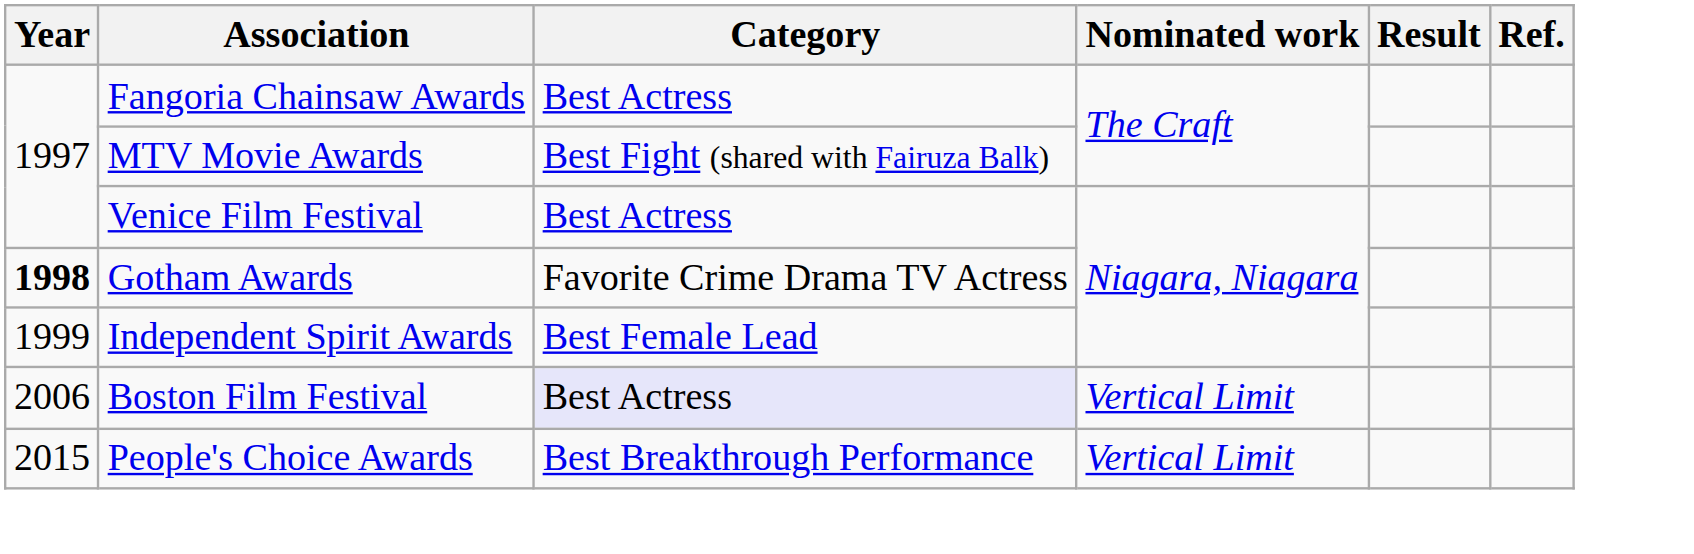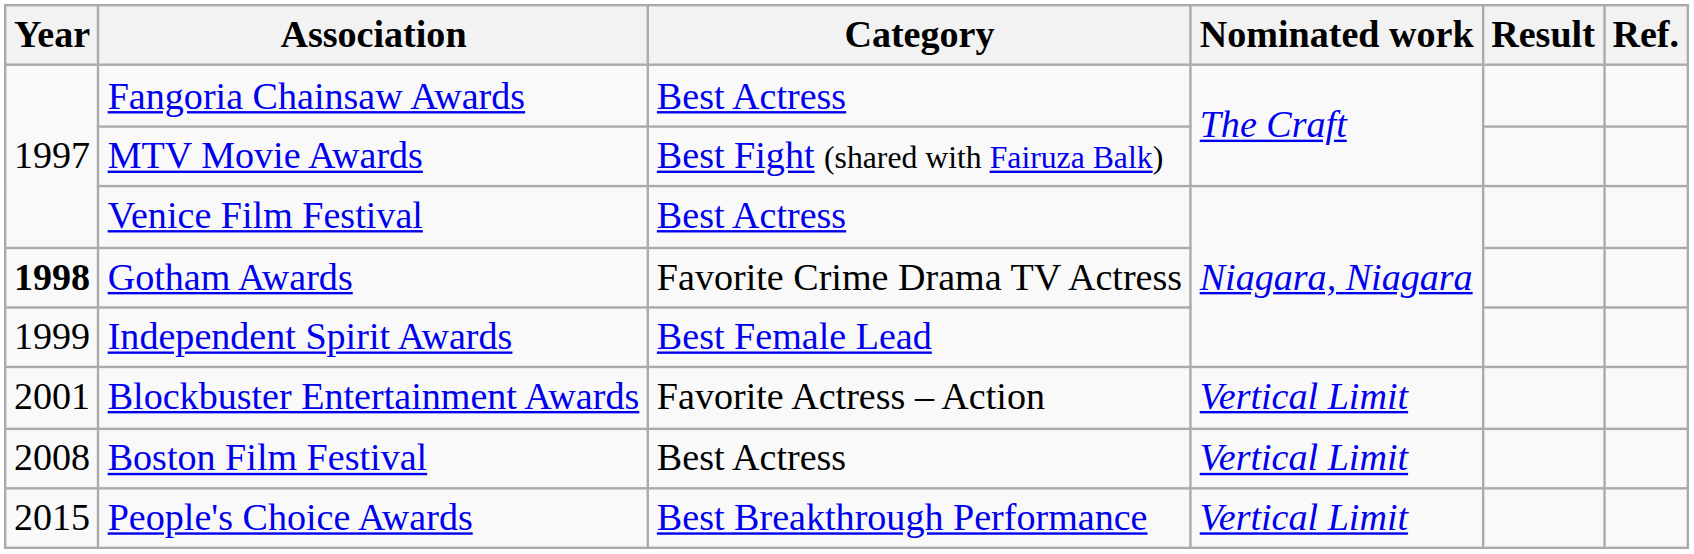 <table class="wikitable sortable">
 <tr>
 <th>Year</th>
 <th>Association</th>
 <th>Category</th>
 <th>Nominated work</th>
 <th>Result</th>
 <th class="unsortable">Ref.</th>
 </tr>
 <tr>
 <td rowspan="3">1997</td>
 <td><a href='#'>Fangoria Chainsaw Awards</a></td>
 <td><a href='#'>Best Actress</a></td>
 <td rowspan="2"><em><a href='#'>The Craft</a></em></td>
 <td></td>
 <td></td>
 </tr>
 <tr>
 <td><a href='#'>MTV Movie Awards</a></td>
 <td><a href='#'>Best Fight</a> <small>(shared with <a href='#'>Fairuza Balk</a>)</small></td>
 <td></td>
 <td align="center"></td>
 </tr>
 <tr>
 <td><a href='#'>Venice Film Festival</a></td>
 <td><a href='#'>Best Actress</a></td>
 <td rowspan="3"><em><a href='#'>Niagara, Niagara</a></em></td>
 <td></td>
 <td align="center"></td>
 </tr>
 <tr>
 <td><strong>1998</strong></td>
 <td><a href='#'>Gotham Awards</a></td>
 <td>Favorite Crime Drama TV Actress</td>
 <td></td>
 <td align="center"></td>
 </tr>
 <tr>
 <td>1999</td>
 <td><a href='#'>Independent Spirit Awards</a></td>
 <td><a href='#'>Best Female Lead</a></td>
 <td></td>
 <td align="center"></td>
 </tr>
 <tr>
-<td>2006</td>
+<td>2001</td>
+<td><a href='#'>Blockbuster Entertainment Awards</a></td>
+<td>Favorite Actress – Action</td>
+<td><em><a href='#'>Vertical Limit</a></em></td>
+<td></td>
+<td align="center"></td>
+</tr>
+<tr>
+<td>2008</td>
 <td><a href='#'>Boston Film Festival</a></td>
-<td style="background: lavender;">Best Actress</td>
+<td>Best Actress</td>
 <td><em><a href='#'>Vertical Limit</a></em></td>
 <td></td>
 <td></td>
 </tr>
 <tr>
 <td>2015</td>
 <td><a href='#'>People's Choice Awards</a></td>
 <td><a href='#'>Best Breakthrough Performance</a></td>
 <td><em><a href='#'>Vertical Limit</a></em></td>
 <td></td>
 <td align="center"></td>
 </tr>
 </table>
